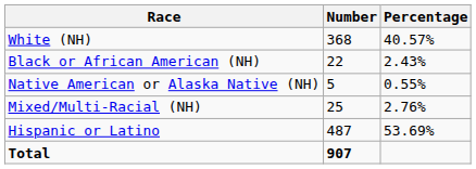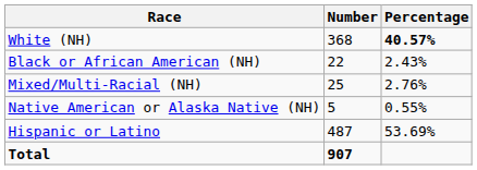 <table class="wikitable">
 <tr>
 <th>Race</th>
 <th>Number</th>
 <th>Percentage</th>
 </tr>
 <tr>
 <td><a href='#'>White</a> (NH)</td>
 <td>368</td>
-<td>40.57%</td>
+<td><strong>40.57%</strong></td>
 </tr>
 <tr>
 <td><a href='#'>Black or African American</a> (NH)</td>
 <td>22</td>
 <td>2.43%</td>
 </tr>
 <tr>
+<td><a href='#'>Mixed/Multi-Racial</a> (NH)</td>
+<td>25</td>
+<td>2.76%</td>
+</tr>
+<tr>
 <td><a href='#'>Native American</a> or <a href='#'>Alaska Native</a> (NH)</td>
 <td>5</td>
 <td>0.55%</td>
-</tr>
-<tr>
-<td><a href='#'>Mixed/Multi-Racial</a> (NH)</td>
-<td>25</td>
-<td>2.76%</td>
 </tr>
 <tr>
 <td><a href='#'>Hispanic or Latino</a></td>
 <td>487</td>
 <td>53.69%</td>
 </tr>
 <tr>
 <td><strong>Total</strong></td>
 <td><strong>907</strong></td>
 <td></td>
 </tr>
 </table>
